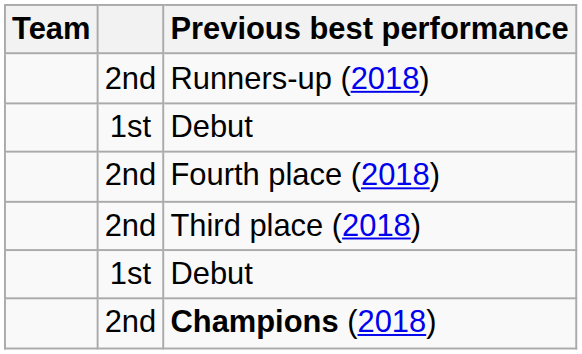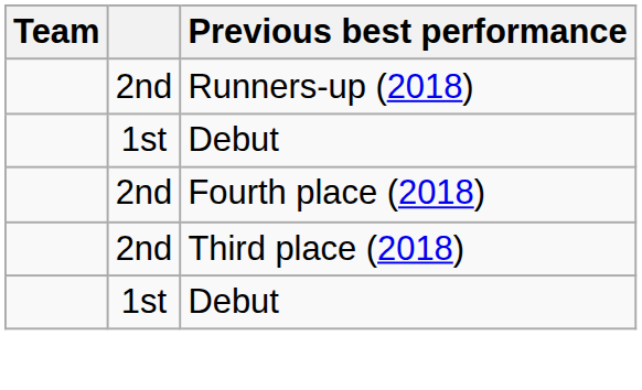 <table class="wikitable sortable">
 <tr>
 <th>Team</th>
 <th data-sort-type="number"></th>
 <th>Previous best performance</th>
 </tr>
 <tr>
 <td></td>
 <td style="text-align:center">2nd</td>
 <td>Runners-up (<a href='#'>2018</a>)</td>
 </tr>
 <tr>
 <td></td>
 <td style="text-align:center">1st</td>
 <td>Debut</td>
 </tr>
 <tr>
 <td></td>
 <td style="text-align:center">2nd</td>
 <td>Fourth place (<a href='#'>2018</a>)</td>
 </tr>
 <tr>
 <td></td>
 <td style="text-align:center">2nd</td>
 <td>Third place (<a href='#'>2018</a>)</td>
 </tr>
 <tr>
 <td></td>
 <td style="text-align:center">1st</td>
 <td>Debut</td>
 </tr>
-<tr>
-<td></td>
-<td style="text-align:center">2nd</td>
-<td><strong>Champions</strong> (<a href='#'>2018</a>)</td>
-</tr>
 </table>
